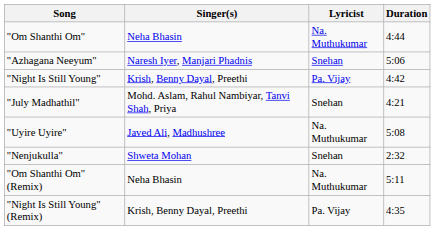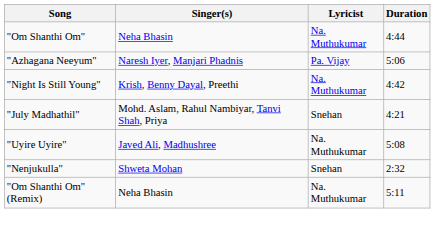 <table class="wikitable" style="font-size:95%;">
 <tr>
 <th>Song</th>
 <th>Singer(s)</th>
 <th>Lyricist</th>
 <th>Duration</th>
 </tr>
 <tr>
 <td>"Om Shanthi Om"</td>
 <td><a href='#'>Neha Bhasin</a></td>
 <td><a href='#'>Na. Muthukumar</a></td>
 <td>4:44</td>
 </tr>
 <tr>
 <td>"Azhagana Neeyum"</td>
 <td><a href='#'>Naresh Iyer</a>, <a href='#'>Manjari Phadnis</a></td>
-<td><a href='#'>Snehan</a></td>
+<td><a href='#'>Pa. Vijay</a></td>
 <td>5:06</td>
 </tr>
 <tr>
 <td>"Night Is Still Young"</td>
 <td><a href='#'>Krish</a>, <a href='#'>Benny Dayal</a>, Preethi</td>
-<td><a href='#'>Pa. Vijay</a></td>
+<td><a href='#'>Na. Muthukumar</a></td>
 <td>4:42</td>
 </tr>
 <tr>
 <td>"July Madhathil"</td>
 <td>Mohd. Aslam, Rahul Nambiyar, <a href='#'>Tanvi Shah</a>, Priya</td>
 <td>Snehan</td>
 <td>4:21</td>
 </tr>
 <tr>
 <td>"Uyire Uyire"</td>
 <td><a href='#'>Javed Ali</a>, <a href='#'>Madhushree</a></td>
 <td>Na. Muthukumar</td>
 <td>5:08</td>
 </tr>
 <tr>
 <td>"Nenjukulla"</td>
 <td><a href='#'>Shweta Mohan</a></td>
 <td>Snehan</td>
 <td>2:32</td>
 </tr>
 <tr>
 <td>"Om Shanthi Om" (Remix)</td>
 <td>Neha Bhasin</td>
 <td>Na. Muthukumar</td>
 <td>5:11</td>
 </tr>
-<tr>
-<td>"Night Is Still Young" (Remix)</td>
-<td>Krish, Benny Dayal, Preethi</td>
-<td>Pa. Vijay</td>
-<td>4:35</td>
-</tr>
 </table>
